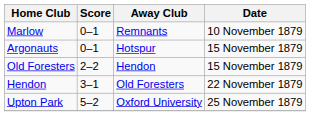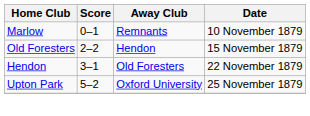 <table class="wikitable">
 <tr>
 <th>Home Club</th>
 <th>Score</th>
 <th>Away Club</th>
 <th>Date</th>
 </tr>
 <tr>
 <td><a href='#'>Marlow</a></td>
 <td>0–1</td>
 <td><a href='#'>Remnants</a></td>
 <td>10 November 1879</td>
-</tr>
-<tr>
-<td><a href='#'>Argonauts</a></td>
-<td>0–1</td>
-<td><a href='#'>Hotspur</a></td>
-<td>15 November 1879</td>
 </tr>
 <tr>
 <td><a href='#'>Old Foresters</a></td>
 <td>2–2</td>
 <td><a href='#'>Hendon</a></td>
 <td>15 November 1879</td>
 </tr>
 <tr>
 <td><a href='#'>Hendon</a></td>
 <td>3–1</td>
 <td><a href='#'>Old Foresters</a></td>
 <td>22 November 1879</td>
 </tr>
 <tr>
 <td><a href='#'>Upton Park</a></td>
 <td>5–2</td>
 <td><a href='#'>Oxford University</a></td>
 <td>25 November 1879</td>
 </tr>
 <tr>
 </tr>
 </table>
